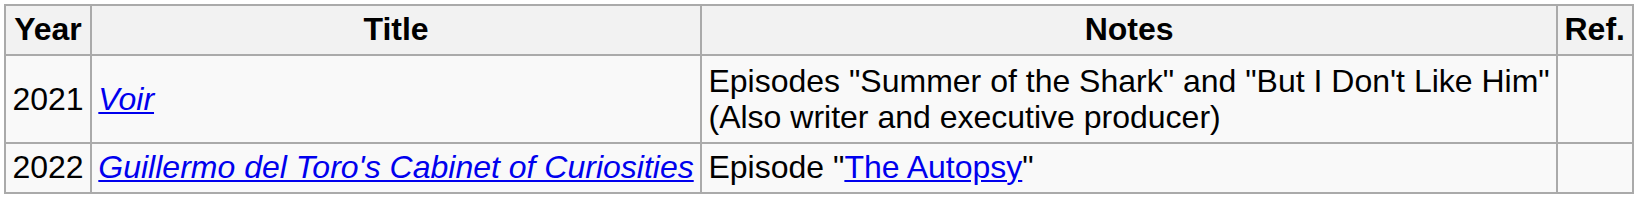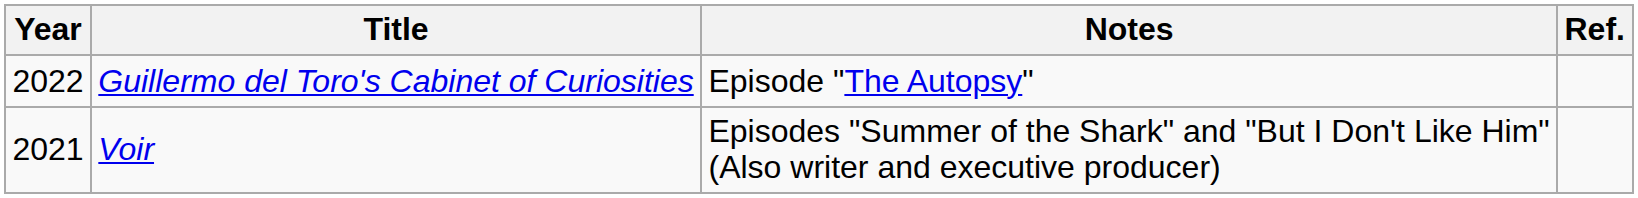 <table class="wikitable">
 <tr>
 <th>Year</th>
 <th>Title</th>
 <th>Notes</th>
 <th>Ref.</th>
 </tr>
 <tr>
+<td>2022</td>
+<td><em><a href='#'>Guillermo del Toro's Cabinet of Curiosities</a></em></td>
+<td>Episode "<a href='#'>The Autopsy</a>"</td>
+<td></td>
+</tr>
+<tr>
 <td>2021</td>
 <td><em><a href='#'>Voir</a></em></td>
 <td>Episodes "Summer of the Shark" and "But I Don't Like Him"<br>(Also writer and executive producer)</td>
 <td></td>
 </tr>
 <tr>
-<td>2022</td>
-<td><em><a href='#'>Guillermo del Toro's Cabinet of Curiosities</a></em></td>
-<td>Episode "<a href='#'>The Autopsy</a>"</td>
-<td></td>
-</tr>
-<tr>
 </tr>
 </table>
